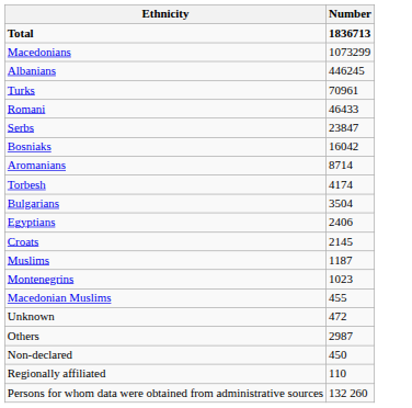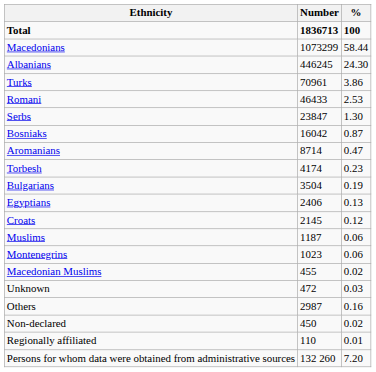 <table class="wikitable">
 <tr>
 <th>Ethnicity</th>
 <th>Number</th>
+<th>%</th>
 </tr>
 <tr>
 <td><strong>Total</strong></td>
 <td><strong>1836713</strong></td>
+<td><strong>100</strong></td>
 </tr>
 <tr>
 <td><a href='#'>Macedonians</a></td>
 <td>1073299</td>
+<td>58.44</td>
 </tr>
 <tr>
 <td><a href='#'>Albanians</a></td>
 <td>446245</td>
+<td>24.30</td>
 </tr>
 <tr>
 <td><a href='#'>Turks</a></td>
 <td>70961</td>
+<td>3.86</td>
 </tr>
 <tr>
 <td><a href='#'>Romani</a></td>
 <td>46433</td>
+<td>2.53</td>
 </tr>
 <tr>
 <td><a href='#'>Serbs</a></td>
 <td>23847</td>
+<td>1.30</td>
 </tr>
 <tr>
 <td><a href='#'>Bosniaks</a></td>
 <td>16042</td>
+<td>0.87</td>
 </tr>
 <tr>
 <td><a href='#'>Aromanians</a></td>
 <td>8714</td>
+<td>0.47</td>
 </tr>
 <tr>
 <td><a href='#'>Torbesh</a></td>
 <td>4174</td>
+<td>0.23</td>
 </tr>
 <tr>
 <td><a href='#'>Bulgarians</a></td>
 <td>3504</td>
+<td>0.19</td>
 </tr>
 <tr>
 <td><a href='#'>Egyptians</a></td>
 <td>2406</td>
+<td>0.13</td>
 </tr>
 <tr>
 <td><a href='#'>Croats</a></td>
 <td>2145</td>
+<td>0.12</td>
 </tr>
 <tr>
 <td><a href='#'>Muslims</a></td>
 <td>1187</td>
+<td>0.06</td>
 </tr>
 <tr>
 <td><a href='#'>Montenegrins</a></td>
 <td>1023</td>
+<td>0.06</td>
 </tr>
 <tr>
 <td><a href='#'>Macedonian Muslims</a></td>
 <td>455</td>
+<td>0.02</td>
 </tr>
 <tr>
 <td>Unknown</td>
 <td>472</td>
+<td>0.03</td>
 </tr>
 <tr>
 <td>Others</td>
 <td>2987</td>
+<td>0.16</td>
 </tr>
 <tr>
 <td>Non-declared</td>
 <td>450</td>
+<td>0.02</td>
 </tr>
 <tr>
 <td>Regionally affiliated</td>
 <td>110</td>
+<td>0.01</td>
 </tr>
 <tr>
 <td>Persons for whom data were obtained from administrative sources</td>
 <td>132 260</td>
+<td>7.20</td>
 </tr>
 </table>
